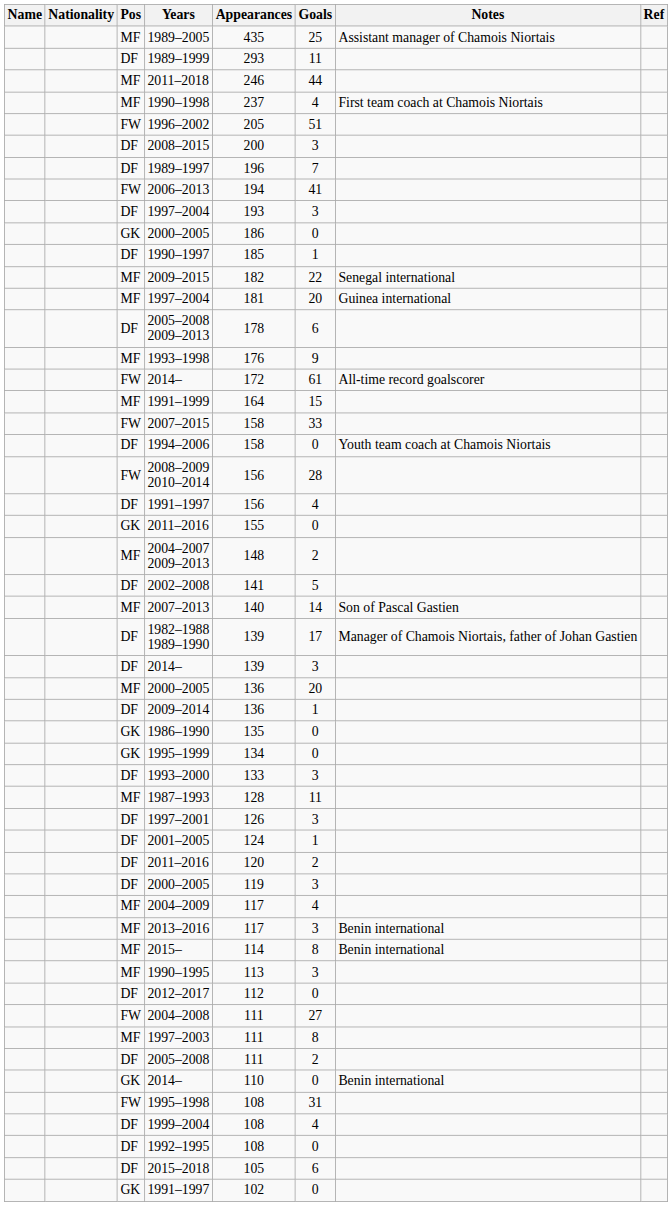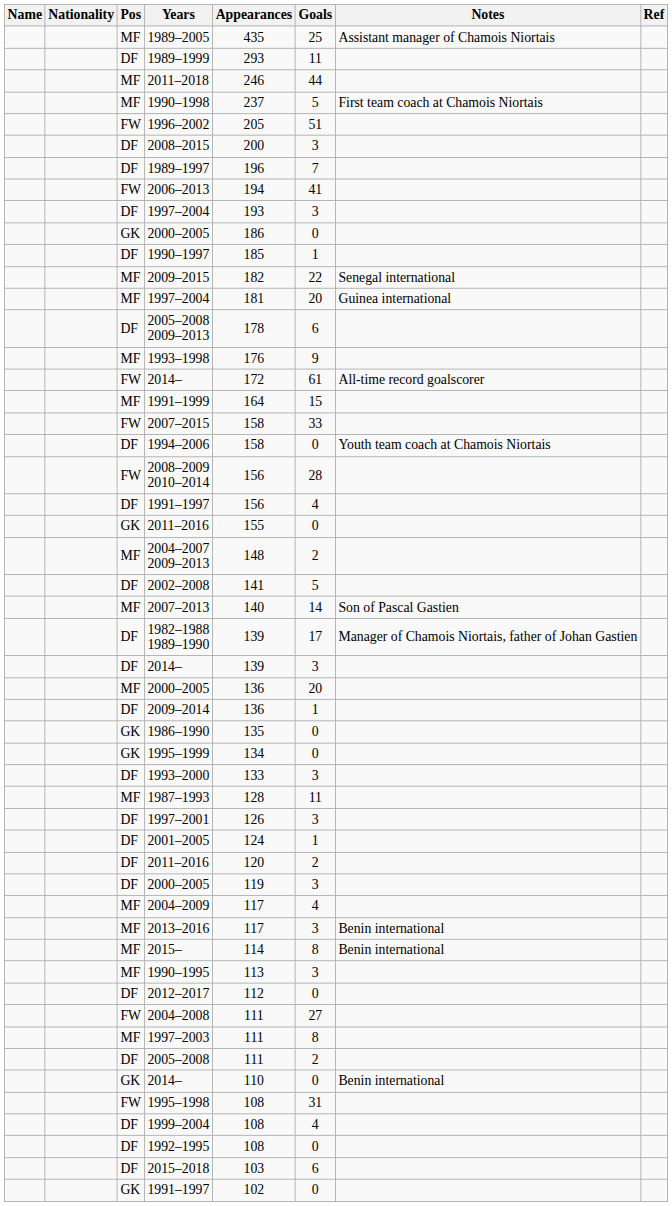 <table class="wikitable sortable">
 <tr>
 <th>Name</th>
 <th>Nationality</th>
 <th>Pos</th>
 <th>Years</th>
 <th>Appearances</th>
 <th>Goals</th>
 <th class="unsortable">Notes</th>
 <th class="unsortable">Ref</th>
 </tr>
 <tr>
 <td></td>
 <td></td>
 <td>MF</td>
 <td>1989–2005</td>
 <td align=center>435</td>
 <td align=center>25</td>
 <td>Assistant manager of Chamois Niortais</td>
 <td align=center></td>
 </tr>
 <tr>
 <td></td>
 <td></td>
 <td>DF</td>
 <td>1989–1999</td>
 <td align=center>293</td>
 <td align=center>11</td>
 <td></td>
 <td align=center></td>
 </tr>
 <tr>
 <td></td>
 <td></td>
 <td>MF</td>
 <td>2011–2018</td>
 <td align=center>246</td>
 <td align=center>44</td>
 <td></td>
 <td align=center></td>
 </tr>
 <tr>
 <td></td>
 <td></td>
 <td>MF</td>
 <td>1990–1998</td>
 <td align=center>237</td>
-<td align=center>4</td>
+<td align=center>5</td>
 <td>First team coach at Chamois Niortais</td>
 <td align=center></td>
 </tr>
 <tr>
 <td></td>
 <td></td>
 <td>FW</td>
 <td>1996–2002</td>
 <td align=center>205</td>
 <td align=center>51</td>
 <td></td>
 <td align=center></td>
 </tr>
 <tr>
 <td></td>
 <td></td>
 <td>DF</td>
 <td>2008–2015</td>
 <td align=center>200</td>
 <td align=center>3</td>
 <td></td>
 <td align=center></td>
 </tr>
 <tr>
 <td></td>
 <td></td>
 <td>DF</td>
 <td>1989–1997</td>
 <td align=center>196</td>
 <td align=center>7</td>
 <td></td>
 <td align=center></td>
 </tr>
 <tr>
 <td></td>
 <td></td>
 <td>FW</td>
 <td>2006–2013</td>
 <td align=center>194</td>
 <td align=center>41</td>
 <td></td>
 <td align=center></td>
 </tr>
 <tr>
 <td></td>
 <td></td>
 <td>DF</td>
 <td>1997–2004</td>
 <td align=center>193</td>
 <td align=center>3</td>
 <td></td>
 <td align=center></td>
 </tr>
 <tr>
 <td></td>
 <td></td>
 <td>GK</td>
 <td>2000–2005</td>
 <td align=center>186</td>
 <td align=center>0</td>
 <td></td>
 <td align=center></td>
 </tr>
 <tr>
 <td></td>
 <td></td>
 <td>DF</td>
 <td>1990–1997</td>
 <td align=center>185</td>
 <td align=center>1</td>
 <td></td>
 <td align=center></td>
 </tr>
 <tr>
 <td></td>
 <td></td>
 <td>MF</td>
 <td>2009–2015</td>
 <td align=center>182</td>
 <td align=center>22</td>
 <td>Senegal international</td>
 <td align=center></td>
 </tr>
 <tr>
 <td></td>
 <td></td>
 <td>MF</td>
 <td>1997–2004</td>
 <td align=center>181</td>
 <td align=center>20</td>
 <td>Guinea international</td>
 <td align=center></td>
 </tr>
 <tr>
 <td></td>
 <td></td>
 <td>DF</td>
 <td>2005–2008<br>2009–2013</td>
 <td align=center>178</td>
 <td align=center>6</td>
 <td></td>
 <td align=center></td>
 </tr>
 <tr>
 <td></td>
 <td></td>
 <td>MF</td>
 <td>1993–1998</td>
 <td align=center>176</td>
 <td align=center>9</td>
 <td></td>
 <td align=center></td>
 </tr>
 <tr>
 <td></td>
 <td></td>
 <td>FW</td>
 <td>2014–</td>
 <td align=center>172</td>
 <td align=center>61</td>
 <td>All-time record goalscorer</td>
 <td align=center></td>
 </tr>
 <tr>
 <td></td>
 <td></td>
 <td>MF</td>
 <td>1991–1999</td>
 <td align=center>164</td>
 <td align=center>15</td>
 <td></td>
 <td align=center></td>
 </tr>
 <tr>
 <td></td>
 <td></td>
 <td>FW</td>
 <td>2007–2015</td>
 <td align=center>158</td>
 <td align=center>33</td>
 <td></td>
 <td align=center></td>
 </tr>
 <tr>
 <td></td>
 <td></td>
 <td>DF</td>
 <td>1994–2006</td>
 <td align=center>158</td>
 <td align=center>0</td>
 <td>Youth team coach at Chamois Niortais</td>
 <td align=center></td>
 </tr>
 <tr>
 <td></td>
 <td></td>
 <td>FW</td>
 <td>2008–2009<br>2010–2014</td>
 <td align=center>156</td>
 <td align=center>28</td>
 <td></td>
 <td align=center></td>
 </tr>
 <tr>
 <td></td>
 <td></td>
 <td>DF</td>
 <td>1991–1997</td>
 <td align=center>156</td>
 <td align=center>4</td>
 <td></td>
 <td align=center></td>
 </tr>
 <tr>
 <td></td>
 <td></td>
 <td>GK</td>
 <td>2011–2016</td>
 <td align=center>155</td>
 <td align=center>0</td>
 <td></td>
 <td align=center></td>
 </tr>
 <tr>
 <td></td>
 <td></td>
 <td>MF</td>
 <td>2004–2007<br>2009–2013</td>
 <td align=center>148</td>
 <td align=center>2</td>
 <td></td>
 <td align=center></td>
 </tr>
 <tr>
 <td></td>
 <td></td>
 <td>DF</td>
 <td>2002–2008</td>
 <td align=center>141</td>
 <td align=center>5</td>
 <td></td>
 <td align=center></td>
 </tr>
 <tr>
 <td></td>
 <td></td>
 <td>MF</td>
 <td>2007–2013</td>
 <td align=center>140</td>
 <td align=center>14</td>
 <td>Son of Pascal Gastien</td>
 <td align=center></td>
 </tr>
 <tr>
 <td></td>
 <td></td>
 <td>DF</td>
 <td>1982–1988<br>1989–1990</td>
 <td align=center>139</td>
 <td align=center>17</td>
 <td>Manager of Chamois Niortais, father of Johan Gastien</td>
 <td align=center></td>
 </tr>
 <tr>
 <td><strong></strong></td>
 <td></td>
 <td>DF</td>
 <td>2014–</td>
 <td align=center>139</td>
 <td align=center>3</td>
 <td></td>
 <td align=center></td>
 </tr>
 <tr>
 <td></td>
 <td></td>
 <td>MF</td>
 <td>2000–2005</td>
 <td align=center>136</td>
 <td align=center>20</td>
 <td></td>
 <td align=center></td>
 </tr>
 <tr>
 <td></td>
 <td></td>
 <td>DF</td>
 <td>2009–2014</td>
 <td align=center>136</td>
 <td align=center>1</td>
 <td></td>
 <td align=center></td>
 </tr>
 <tr>
 <td></td>
 <td></td>
 <td>GK</td>
 <td>1986–1990</td>
 <td align=center>135</td>
 <td align=center>0</td>
 <td></td>
 <td align=center></td>
 </tr>
 <tr>
 <td></td>
 <td></td>
 <td>GK</td>
 <td>1995–1999</td>
 <td align=center>134</td>
 <td align=center>0</td>
 <td></td>
 <td align=center></td>
 </tr>
 <tr>
 <td></td>
 <td></td>
 <td>DF</td>
 <td>1993–2000</td>
 <td align=center>133</td>
 <td align=center>3</td>
 <td></td>
 <td align=center></td>
 </tr>
 <tr>
 <td></td>
 <td></td>
 <td>MF</td>
 <td>1987–1993</td>
 <td align=center>128</td>
 <td align=center>11</td>
 <td></td>
 <td align=center></td>
 </tr>
 <tr>
 <td></td>
 <td></td>
 <td>DF</td>
 <td>1997–2001</td>
 <td align=center>126</td>
 <td align=center>3</td>
 <td></td>
 <td align=center></td>
 </tr>
 <tr>
 <td></td>
 <td></td>
 <td>DF</td>
 <td>2001–2005</td>
 <td align=center>124</td>
 <td align=center>1</td>
 <td></td>
 <td align=center></td>
 </tr>
 <tr>
 <td></td>
 <td></td>
 <td>DF</td>
 <td>2011–2016</td>
 <td align=center>120</td>
 <td align=center>2</td>
 <td></td>
 <td align=center></td>
 </tr>
 <tr>
 <td></td>
 <td></td>
 <td>DF</td>
 <td>2000–2005</td>
 <td align=center>119</td>
 <td align=center>3</td>
 <td></td>
 <td align=center></td>
 </tr>
 <tr>
 <td></td>
 <td></td>
 <td>MF</td>
 <td>2004–2009</td>
 <td align=center>117</td>
 <td align=center>4</td>
 <td></td>
 <td align=center></td>
 </tr>
 <tr>
 <td></td>
 <td></td>
 <td>MF</td>
 <td>2013–2016</td>
 <td align=center>117</td>
 <td align=center>3</td>
 <td>Benin international</td>
 <td></td>
 </tr>
 <tr>
 <td><strong></strong></td>
 <td></td>
 <td>MF</td>
 <td>2015–</td>
 <td align=center>114</td>
 <td align=center>8</td>
 <td>Benin international</td>
 <td align=center></td>
 </tr>
 <tr>
 <td></td>
 <td></td>
 <td>MF</td>
 <td>1990–1995</td>
 <td align=center>113</td>
 <td align=center>3</td>
 <td></td>
 <td align=center></td>
 </tr>
 <tr>
 <td></td>
 <td></td>
 <td>DF</td>
 <td>2012–2017</td>
 <td align=center>112</td>
 <td align=center>0</td>
 <td></td>
 <td align=center></td>
 </tr>
 <tr>
 <td></td>
 <td></td>
 <td>FW</td>
 <td>2004–2008</td>
 <td align=center>111</td>
 <td align=center>27</td>
 <td></td>
 <td align=center></td>
 </tr>
 <tr>
 <td></td>
 <td></td>
 <td>MF</td>
 <td>1997–2003</td>
 <td align=center>111</td>
 <td align=center>8</td>
 <td></td>
 <td align=center></td>
 </tr>
 <tr>
 <td></td>
 <td></td>
 <td>DF</td>
 <td>2005–2008</td>
 <td align=center>111</td>
 <td align=center>2</td>
 <td></td>
 <td align=center></td>
 </tr>
 <tr>
 <td><strong></strong></td>
 <td></td>
 <td>GK</td>
 <td>2014–</td>
 <td align=center>110</td>
 <td align=center>0</td>
 <td>Benin international</td>
 <td align=center></td>
 </tr>
 <tr>
 <td></td>
 <td></td>
 <td>FW</td>
 <td>1995–1998</td>
 <td align=center>108</td>
 <td align=center>31</td>
 <td></td>
 <td align=center></td>
 </tr>
 <tr>
 <td></td>
 <td></td>
 <td>DF</td>
 <td>1999–2004</td>
 <td align=center>108</td>
 <td align=center>4</td>
 <td></td>
 <td align=center></td>
 </tr>
 <tr>
 <td></td>
 <td></td>
 <td>DF</td>
 <td>1992–1995</td>
 <td align=center>108</td>
 <td align=center>0</td>
 <td></td>
 <td align=center></td>
 </tr>
 <tr>
 <td></td>
 <td></td>
 <td>DF</td>
 <td>2015–2018</td>
-<td align=center>105</td>
+<td align=center>103</td>
 <td align=center>6</td>
 <td></td>
 <td align=center></td>
 </tr>
 <tr>
 <td></td>
 <td></td>
 <td>GK</td>
 <td>1991–1997</td>
 <td align=center>102</td>
 <td align=center>0</td>
 <td></td>
 <td align=center></td>
 </tr>
 </table>
